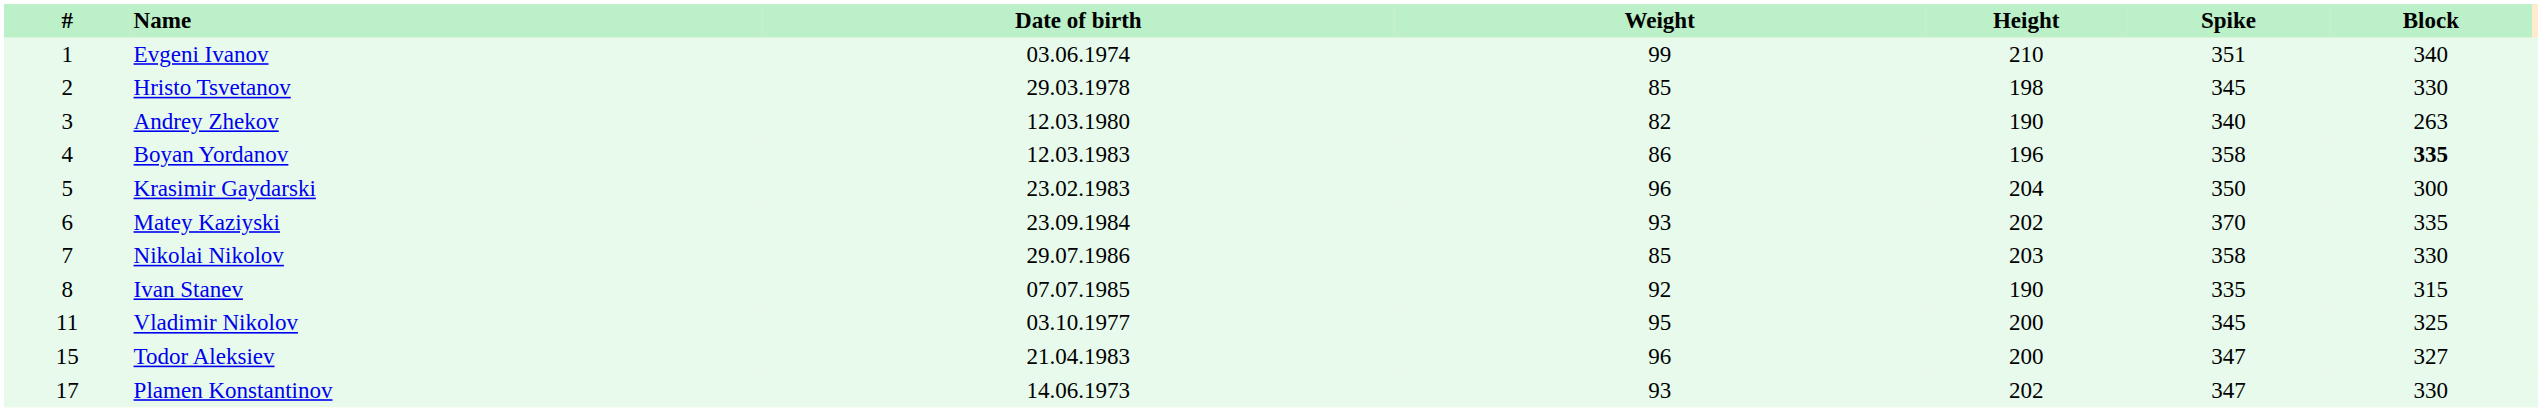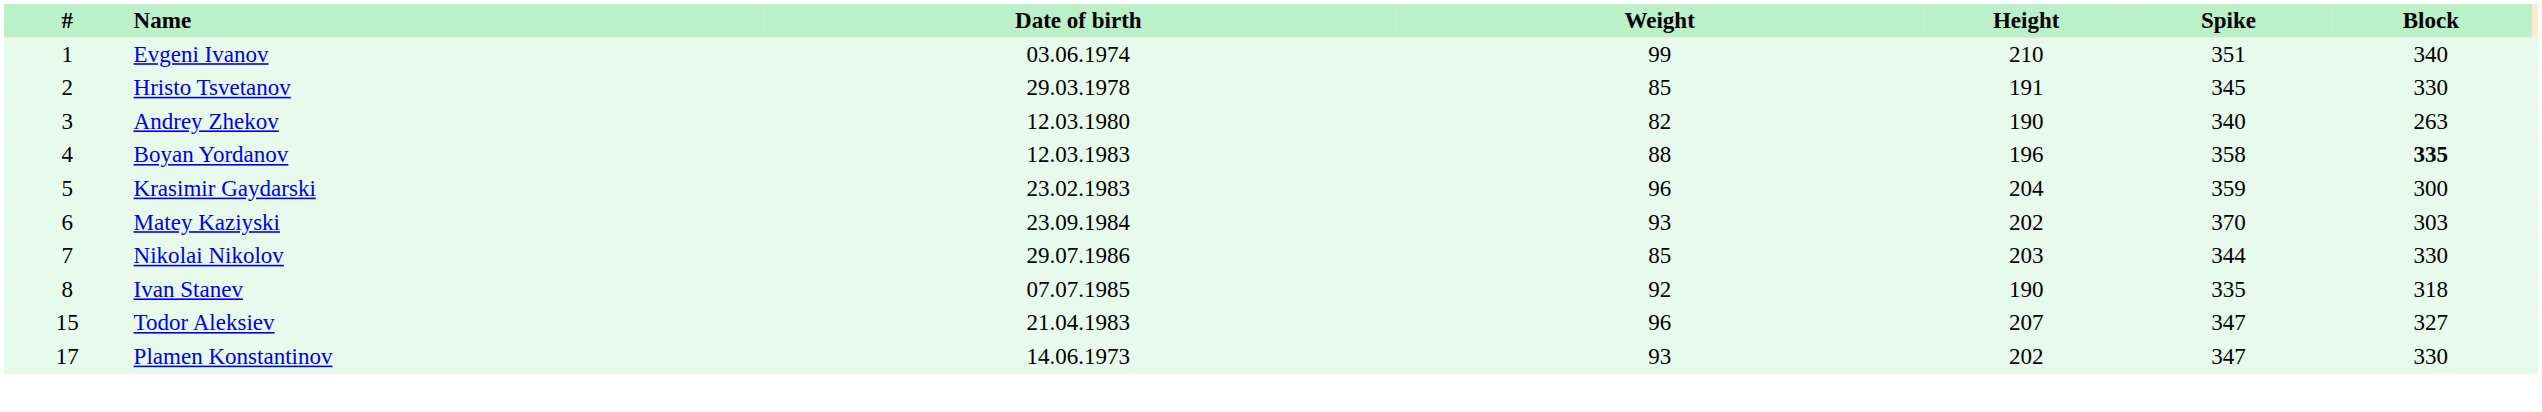 <table border=0 cellpadding=2 cellspacing=0  |- bgcolor=#FFECCE style="text-align:center; font-size:90%;" width=100%>
 <tr bgcolor=#BBF0C9>
 <th width=5%>#</th>
 <th width=25% align=left>Name</th>
 <th width=25%>Date of birth</th>
 <th width=21%>Weight</th>
 <th width=8%>Height</th>
 <th width=8%>Spike</th>
 <th width=8%>Block</th>
 </tr>
 <tr bgcolor=#E7FAEC>
 <td>1</td>
 <td align=left><a href='#'>Evgeni Ivanov</a></td>
 <td>03.06.1974</td>
 <td>99</td>
 <td>210</td>
 <td>351</td>
 <td>340</td>
 <td></td>
 </tr>
 <tr bgcolor=#E7FAEC>
 <td>2</td>
 <td align=left><a href='#'>Hristo Tsvetanov</a></td>
 <td>29.03.1978</td>
 <td>85</td>
-<td>198</td>
+<td>191</td>
 <td>345</td>
 <td>330</td>
 <td></td>
 </tr>
 <tr bgcolor=#E7FAEC>
 <td>3</td>
 <td align=left><a href='#'>Andrey Zhekov</a></td>
 <td>12.03.1980</td>
 <td>82</td>
 <td>190</td>
 <td>340</td>
 <td>263</td>
 <td></td>
 </tr>
 <tr bgcolor=#E7FAEC>
 <td>4</td>
 <td align=left><a href='#'>Boyan Yordanov</a></td>
 <td>12.03.1983</td>
-<td>86</td>
+<td>88</td>
 <td>196</td>
 <td>358</td>
 <td><strong>335</strong></td>
 <td></td>
 </tr>
 <tr bgcolor=#E7FAEC>
 <td>5</td>
 <td align=left><a href='#'>Krasimir Gaydarski</a></td>
 <td>23.02.1983</td>
 <td>96</td>
 <td>204</td>
-<td>350</td>
+<td>359</td>
 <td>300</td>
 <td></td>
 </tr>
 <tr bgcolor=#E7FAEC>
 <td>6</td>
 <td align=left><a href='#'>Matey Kaziyski</a></td>
 <td>23.09.1984</td>
 <td>93</td>
 <td>202</td>
 <td>370</td>
-<td>335</td>
+<td>303</td>
 <td></td>
 </tr>
 <tr bgcolor=#E7FAEC>
 <td>7</td>
 <td align=left><a href='#'>Nikolai Nikolov</a></td>
 <td>29.07.1986</td>
 <td>85</td>
 <td>203</td>
-<td>358</td>
+<td>344</td>
 <td>330</td>
 <td></td>
 </tr>
 <tr bgcolor=#E7FAEC>
 <td>8</td>
 <td align=left><a href='#'>Ivan Stanev</a></td>
 <td>07.07.1985</td>
 <td>92</td>
 <td>190</td>
 <td>335</td>
-<td>315</td>
-<td></td>
-</tr>
-<tr bgcolor=#E7FAEC>
-<td>11</td>
-<td align=left><a href='#'>Vladimir Nikolov</a></td>
-<td>03.10.1977</td>
-<td>95</td>
-<td>200</td>
-<td>345</td>
-<td>325</td>
+<td>318</td>
 <td></td>
 </tr>
 <tr bgcolor=#E7FAEC>
 <td>15</td>
 <td align=left><a href='#'>Todor Aleksiev</a></td>
 <td>21.04.1983</td>
 <td>96</td>
-<td>200</td>
+<td>207</td>
 <td>347</td>
 <td>327</td>
 <td></td>
 </tr>
 <tr bgcolor=#E7FAEC>
 <td>17</td>
 <td align=left><a href='#'>Plamen Konstantinov</a></td>
 <td>14.06.1973</td>
 <td>93</td>
 <td>202</td>
 <td>347</td>
 <td>330</td>
 <td></td>
 </tr>
 </table>
